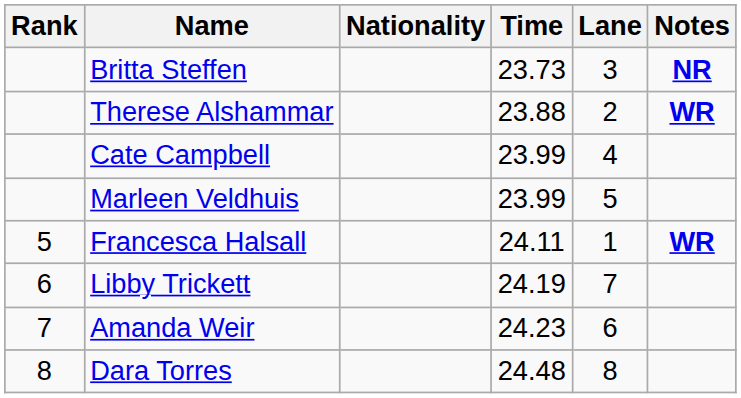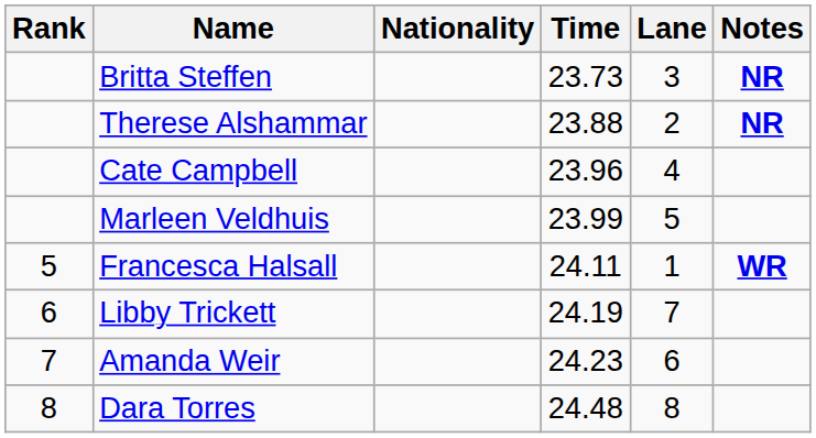 <table class="wikitable sortable" style="text-align:center">
 <tr>
 <th>Rank</th>
 <th>Name</th>
 <th>Nationality</th>
 <th>Time</th>
 <th>Lane</th>
 <th>Notes</th>
 </tr>
 <tr>
 <td></td>
 <td align=left><a href='#'>Britta Steffen</a></td>
 <td align=left></td>
 <td>23.73</td>
 <td>3</td>
 <td><strong><a href='#'>NR</a></strong></td>
 </tr>
 <tr>
 <td></td>
 <td align=left><a href='#'>Therese Alshammar</a></td>
 <td align=left></td>
 <td>23.88</td>
 <td>2</td>
-<td><strong><a href='#'>WR</a></strong></td>
+<td><strong><a href='#'>NR</a></strong></td>
 </tr>
 <tr>
 <td></td>
 <td align=left><a href='#'>Cate Campbell</a></td>
 <td align=left></td>
-<td>23.99</td>
+<td>23.96</td>
 <td>4</td>
 <td></td>
 </tr>
 <tr>
 <td></td>
 <td align=left><a href='#'>Marleen Veldhuis</a></td>
 <td align=left></td>
 <td>23.99</td>
 <td>5</td>
 <td></td>
 </tr>
 <tr>
 <td>5</td>
 <td align=left><a href='#'>Francesca Halsall</a></td>
 <td align=left></td>
 <td>24.11</td>
 <td>1</td>
 <td><strong><a href='#'>WR</a></strong></td>
 </tr>
 <tr>
 <td>6</td>
 <td align=left><a href='#'>Libby Trickett</a></td>
 <td align=left></td>
 <td>24.19</td>
 <td>7</td>
 <td></td>
 </tr>
 <tr>
 <td>7</td>
 <td align=left><a href='#'>Amanda Weir</a></td>
 <td align=left></td>
 <td>24.23</td>
 <td>6</td>
 <td></td>
 </tr>
 <tr>
 <td>8</td>
 <td align=left><a href='#'>Dara Torres</a></td>
 <td align=left></td>
 <td>24.48</td>
 <td>8</td>
 <td></td>
 </tr>
 </table>
